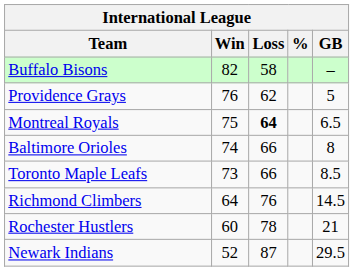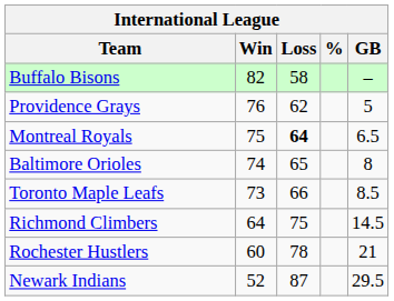 <table class="wikitable">
 <tr>
 <th colspan="5">International League</th>
 </tr>
 <tr>
 <th width="60%">Team</th>
 <th>Win</th>
 <th>Loss</th>
 <th>%</th>
 <th>GB</th>
 </tr>
 <tr align=center bgcolor=ccffcc>
 <td align=left><a href='#'>Buffalo Bisons</a></td>
 <td>82</td>
 <td>58</td>
 <td></td>
 <td>–</td>
 </tr>
 <tr align=center>
 <td align=left><a href='#'>Providence Grays</a></td>
 <td>76</td>
 <td>62</td>
 <td></td>
 <td>5</td>
 </tr>
 <tr align=center>
 <td align=left><a href='#'>Montreal Royals</a></td>
 <td>75</td>
 <td><strong>64</strong></td>
 <td></td>
 <td>6.5</td>
 </tr>
 <tr align=center>
 <td align=left><a href='#'>Baltimore Orioles</a></td>
 <td>74</td>
-<td>66</td>
+<td>65</td>
 <td></td>
 <td>8</td>
 </tr>
 <tr align=center>
 <td align=left><a href='#'>Toronto Maple Leafs</a></td>
 <td>73</td>
 <td>66</td>
 <td></td>
 <td>8.5</td>
 </tr>
 <tr align=center>
 <td align=left><a href='#'>Richmond Climbers</a></td>
 <td>64</td>
-<td>76</td>
+<td>75</td>
 <td></td>
 <td>14.5</td>
 </tr>
 <tr align=center>
 <td align=left><a href='#'>Rochester Hustlers</a></td>
 <td>60</td>
 <td>78</td>
 <td></td>
 <td>21</td>
 </tr>
 <tr align=center>
 <td align=left><a href='#'>Newark Indians</a></td>
 <td>52</td>
 <td>87</td>
 <td></td>
 <td>29.5</td>
 </tr>
 </table>
